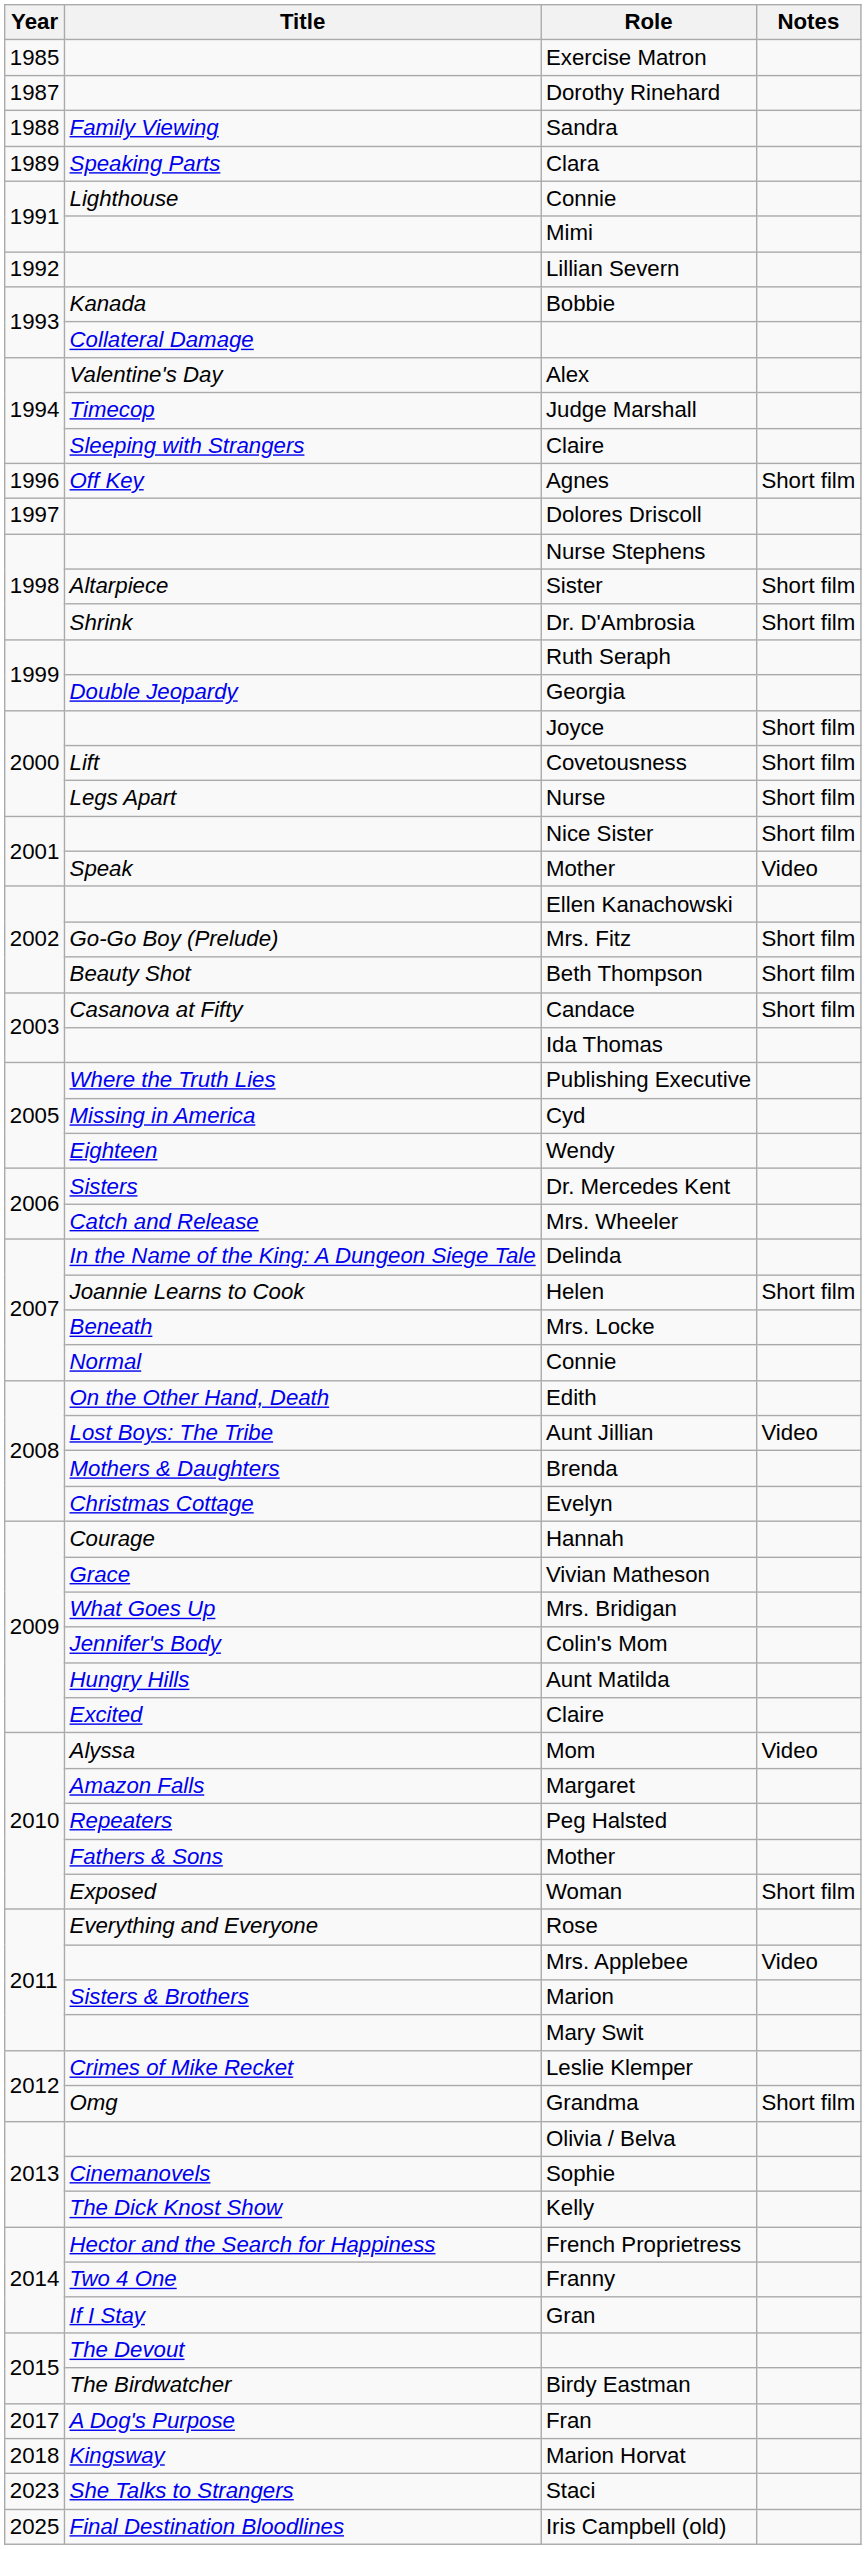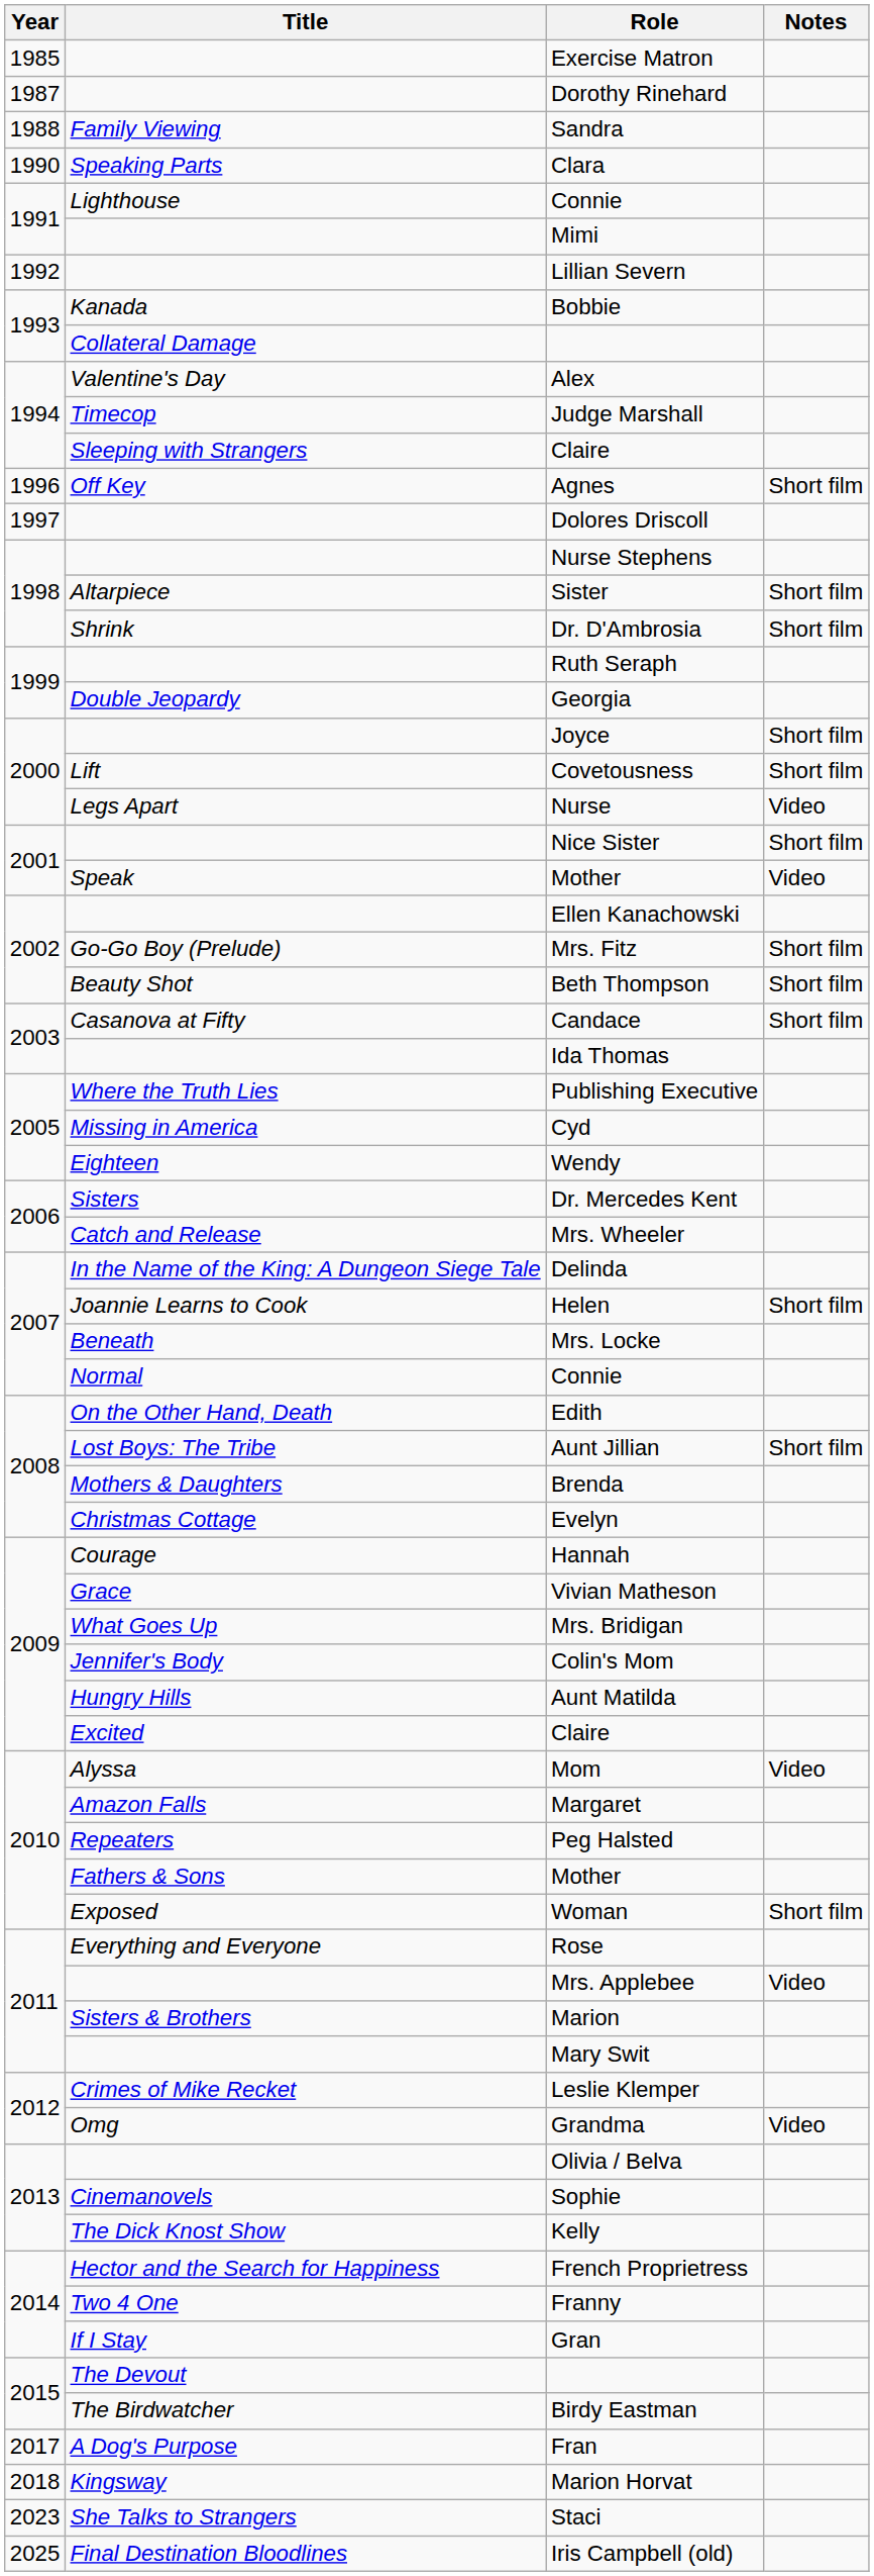 <table class="wikitable sortable">
 <tr>
 <th>Year</th>
 <th>Title</th>
 <th>Role</th>
 <th class="unsortable">Notes</th>
 </tr>
 <tr>
 <td>1985</td>
 <td><em></em></td>
 <td>Exercise Matron</td>
 <td></td>
 </tr>
 <tr>
 <td>1987</td>
 <td><em></em></td>
 <td>Dorothy Rinehard</td>
 <td></td>
 </tr>
 <tr>
 <td>1988</td>
 <td><em><a href='#'>Family Viewing</a></em></td>
 <td>Sandra</td>
 <td></td>
 </tr>
 <tr>
-<td>1989</td>
+<td>1990</td>
 <td><em><a href='#'>Speaking Parts</a></em></td>
 <td>Clara</td>
 <td></td>
 </tr>
 <tr>
 <td rowspan="2">1991</td>
 <td><em>Lighthouse</em></td>
 <td>Connie</td>
 <td></td>
 </tr>
 <tr>
 <td><em></em></td>
 <td>Mimi</td>
 <td></td>
 </tr>
 <tr>
 <td>1992</td>
 <td><em></em></td>
 <td>Lillian Severn</td>
 <td></td>
 </tr>
 <tr>
 <td rowspan="2">1993</td>
 <td><em>Kanada</em></td>
 <td>Bobbie</td>
 <td></td>
 </tr>
 <tr>
 <td><em><a href='#'>Collateral Damage</a></em></td>
 <td></td>
 <td></td>
 </tr>
 <tr>
 <td rowspan="3">1994</td>
 <td><em>Valentine's Day</em></td>
 <td>Alex</td>
 <td></td>
 </tr>
 <tr>
 <td><em><a href='#'>Timecop</a></em></td>
 <td>Judge Marshall</td>
 <td></td>
 </tr>
 <tr>
 <td><em><a href='#'>Sleeping with Strangers</a></em></td>
 <td>Claire</td>
 <td></td>
 </tr>
 <tr>
 <td>1996</td>
 <td><em><a href='#'>Off Key</a></em></td>
 <td>Agnes</td>
 <td>Short film</td>
 </tr>
 <tr>
 <td>1997</td>
 <td><em></em></td>
 <td>Dolores Driscoll</td>
 <td></td>
 </tr>
 <tr>
 <td rowspan="3">1998</td>
 <td><em></em></td>
 <td>Nurse Stephens</td>
 <td></td>
 </tr>
 <tr>
 <td><em>Altarpiece</em></td>
 <td>Sister</td>
 <td>Short film</td>
 </tr>
 <tr>
 <td><em>Shrink</em></td>
 <td>Dr. D'Ambrosia</td>
 <td>Short film</td>
 </tr>
 <tr>
 <td rowspan="2">1999</td>
 <td><em></em></td>
 <td>Ruth Seraph</td>
 <td></td>
 </tr>
 <tr>
 <td><em><a href='#'>Double Jeopardy</a></em></td>
 <td>Georgia</td>
 <td></td>
 </tr>
 <tr>
 <td rowspan="3">2000</td>
 <td><em></em></td>
 <td>Joyce</td>
 <td>Short film</td>
 </tr>
 <tr>
 <td><em>Lift</em></td>
 <td>Covetousness</td>
 <td>Short film</td>
 </tr>
 <tr>
 <td><em>Legs Apart</em></td>
 <td>Nurse</td>
-<td>Short film</td>
+<td>Video</td>
 </tr>
 <tr>
 <td rowspan="2">2001</td>
 <td><em></em></td>
 <td>Nice Sister</td>
 <td>Short film</td>
 </tr>
 <tr>
 <td><em>Speak</em></td>
 <td>Mother</td>
 <td>Video</td>
 </tr>
 <tr>
 <td rowspan="3">2002</td>
 <td><em></em></td>
 <td>Ellen Kanachowski</td>
 <td></td>
 </tr>
 <tr>
 <td><em>Go-Go Boy (Prelude)</em></td>
 <td>Mrs. Fitz</td>
 <td>Short film</td>
 </tr>
 <tr>
 <td><em>Beauty Shot</em></td>
 <td>Beth Thompson</td>
 <td>Short film</td>
 </tr>
 <tr>
 <td rowspan="2">2003</td>
 <td><em>Casanova at Fifty</em></td>
 <td>Candace</td>
 <td>Short film</td>
 </tr>
 <tr>
 <td><em></em></td>
 <td>Ida Thomas</td>
 <td></td>
 </tr>
 <tr>
 <td rowspan="3">2005</td>
 <td><em><a href='#'>Where the Truth Lies</a></em></td>
 <td>Publishing Executive</td>
 <td></td>
 </tr>
 <tr>
 <td><em><a href='#'>Missing in America</a></em></td>
 <td>Cyd</td>
 <td></td>
 </tr>
 <tr>
 <td><em><a href='#'>Eighteen</a></em></td>
 <td>Wendy</td>
 <td></td>
 </tr>
 <tr>
 <td rowspan="2">2006</td>
 <td><em><a href='#'>Sisters</a></em></td>
 <td>Dr. Mercedes Kent</td>
 <td></td>
 </tr>
 <tr>
 <td><em><a href='#'>Catch and Release</a></em></td>
 <td>Mrs. Wheeler</td>
 <td></td>
 </tr>
 <tr>
 <td rowspan="4">2007</td>
 <td><em><a href='#'>In the Name of the King: A Dungeon Siege Tale</a></em></td>
 <td>Delinda</td>
 <td></td>
 </tr>
 <tr>
 <td><em>Joannie Learns to Cook</em></td>
 <td>Helen</td>
 <td>Short film</td>
 </tr>
 <tr>
 <td><em><a href='#'>Beneath</a></em></td>
 <td>Mrs. Locke</td>
 <td></td>
 </tr>
 <tr>
 <td><em><a href='#'>Normal</a></em></td>
 <td>Connie</td>
 <td></td>
 </tr>
 <tr>
 <td rowspan="4">2008</td>
 <td><em><a href='#'>On the Other Hand, Death</a></em></td>
 <td>Edith</td>
 <td></td>
 </tr>
 <tr>
 <td><em><a href='#'>Lost Boys: The Tribe</a></em></td>
 <td>Aunt Jillian</td>
-<td>Video</td>
+<td>Short film</td>
 </tr>
 <tr>
 <td><em><a href='#'>Mothers & Daughters</a></em></td>
 <td>Brenda</td>
 <td></td>
 </tr>
 <tr>
 <td><em><a href='#'>Christmas Cottage</a></em></td>
 <td>Evelyn</td>
 <td></td>
 </tr>
 <tr>
 <td rowspan="6">2009</td>
 <td><em>Courage</em></td>
 <td>Hannah</td>
 <td></td>
 </tr>
 <tr>
 <td><em><a href='#'>Grace</a></em></td>
 <td>Vivian Matheson</td>
 <td></td>
 </tr>
 <tr>
 <td><em><a href='#'>What Goes Up</a></em></td>
 <td>Mrs. Bridigan</td>
 <td></td>
 </tr>
 <tr>
 <td><em><a href='#'>Jennifer's Body</a></em></td>
 <td>Colin's Mom</td>
 <td></td>
 </tr>
 <tr>
 <td><em><a href='#'>Hungry Hills</a></em></td>
 <td>Aunt Matilda</td>
 <td></td>
 </tr>
 <tr>
 <td><em><a href='#'>Excited</a></em></td>
 <td>Claire</td>
 <td></td>
 </tr>
 <tr>
 <td rowspan="5">2010</td>
 <td><em>Alyssa</em></td>
 <td>Mom</td>
 <td>Video</td>
 </tr>
 <tr>
 <td><em><a href='#'>Amazon Falls</a></em></td>
 <td>Margaret</td>
 <td></td>
 </tr>
 <tr>
 <td><em><a href='#'>Repeaters</a></em></td>
 <td>Peg Halsted</td>
 <td></td>
 </tr>
 <tr>
 <td><em><a href='#'>Fathers & Sons</a></em></td>
 <td>Mother</td>
 <td></td>
 </tr>
 <tr>
 <td><em>Exposed</em></td>
 <td>Woman</td>
 <td>Short film</td>
 </tr>
 <tr>
 <td rowspan="4">2011</td>
 <td><em>Everything and Everyone</em></td>
 <td>Rose</td>
 <td></td>
 </tr>
 <tr>
 <td><em></em></td>
 <td>Mrs. Applebee</td>
 <td>Video</td>
 </tr>
 <tr>
 <td><em><a href='#'>Sisters & Brothers</a></em></td>
 <td>Marion</td>
 <td></td>
 </tr>
 <tr>
 <td><em></em></td>
 <td>Mary Swit</td>
 <td></td>
 </tr>
 <tr>
 <td rowspan="2">2012</td>
 <td><em><a href='#'>Crimes of Mike Recket</a></em></td>
 <td>Leslie Klemper</td>
 <td></td>
 </tr>
 <tr>
 <td><em>Omg</em></td>
 <td>Grandma</td>
-<td>Short film</td>
+<td>Video</td>
 </tr>
 <tr>
 <td rowspan="3">2013</td>
 <td><em></em></td>
 <td>Olivia / Belva</td>
 <td></td>
 </tr>
 <tr>
 <td><em><a href='#'>Cinemanovels</a></em></td>
 <td>Sophie</td>
 <td></td>
 </tr>
 <tr>
 <td data-sort-value="Dick Knost Show, The"><em><a href='#'>The Dick Knost Show</a></em></td>
 <td>Kelly</td>
 <td></td>
 </tr>
 <tr>
 <td rowspan="3">2014</td>
 <td><em><a href='#'>Hector and the Search for Happiness</a></em></td>
 <td>French Proprietress</td>
 <td></td>
 </tr>
 <tr>
 <td><em><a href='#'>Two 4 One</a></em></td>
 <td>Franny</td>
 <td></td>
 </tr>
 <tr>
 <td><em><a href='#'>If I Stay</a></em></td>
 <td>Gran</td>
 <td></td>
 </tr>
 <tr>
 <td rowspan="2">2015</td>
 <td data-sort-value="Devout, The"><em><a href='#'>The Devout</a></em></td>
 <td></td>
 <td></td>
 </tr>
 <tr>
 <td data-sort-value="Birdwatcher, The"><em>The Birdwatcher</em></td>
 <td>Birdy Eastman</td>
 <td></td>
 </tr>
 <tr>
 <td>2017</td>
 <td data-sort-value="Dog's Purpose, A"><em><a href='#'>A Dog's Purpose</a></em></td>
 <td>Fran</td>
 <td></td>
 </tr>
 <tr>
 <td>2018</td>
 <td><em><a href='#'>Kingsway</a></em></td>
 <td>Marion Horvat</td>
 <td></td>
 </tr>
 <tr>
 <td>2023</td>
 <td><em><a href='#'>She Talks to Strangers</a></em></td>
 <td>Staci</td>
 <td></td>
 </tr>
 <tr>
 <td>2025</td>
 <td><em><a href='#'>Final Destination Bloodlines</a></em></td>
 <td>Iris Campbell (old)</td>
 <td></td>
 </tr>
 </table>
